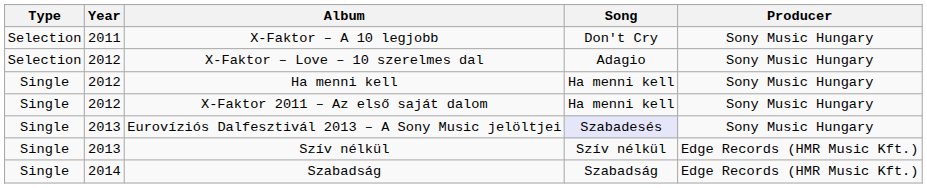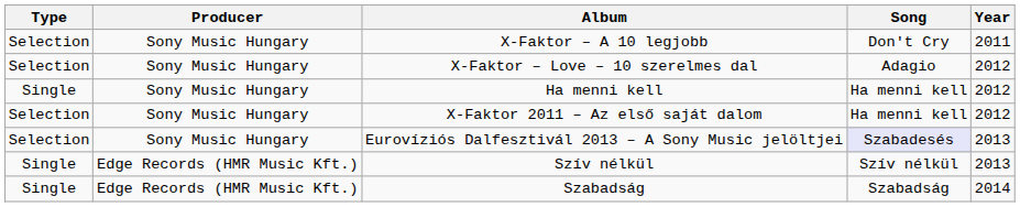 <table class="wikitable" style="text-align: center">
 <tr>
 <th>Type</th>
-<th>Year</th>
+<th>Producer</th>
 <th>Album</th>
 <th>Song</th>
-<th>Producer</th>
+<th>Year</th>
 </tr>
 <tr>
 <td>Selection</td>
-<td>2011</td>
+<td>Sony Music Hungary</td>
 <td>X-Faktor – A 10 legjobb</td>
 <td>Don't Cry</td>
-<td>Sony Music Hungary</td>
+<td>2011</td>
 </tr>
 <tr>
 <td>Selection</td>
-<td>2012</td>
+<td>Sony Music Hungary</td>
 <td>X-Faktor – Love – 10 szerelmes dal</td>
 <td>Adagio</td>
-<td>Sony Music Hungary</td>
+<td>2012</td>
 </tr>
 <tr>
 <td>Single</td>
-<td>2012</td>
+<td>Sony Music Hungary</td>
 <td>Ha menni kell</td>
 <td>Ha menni kell</td>
+<td>2012</td>
+</tr>
+<tr>
+<td>Selection</td>
 <td>Sony Music Hungary</td>
+<td>X-Faktor 2011 –  Az első saját dalom</td>
+<td>Ha menni kell</td>
+<td>2012</td>
+</tr>
+<tr>
+<td>Selection</td>
+<td>Sony Music Hungary</td>
+<td>Eurovíziós Dalfesztivál 2013 – A Sony Music jelöltjei</td>
+<td style="background: lavender;">Szabadesés</td>
+<td>2013</td>
 </tr>
 <tr>
 <td>Single</td>
-<td>2012</td>
-<td>X-Faktor 2011 –  Az első saját dalom</td>
-<td>Ha menni kell</td>
-<td>Sony Music Hungary</td>
+<td>Edge Records (HMR Music Kft.)</td>
+<td>Szív nélkül</td>
+<td>Szív nélkül</td>
+<td>2013</td>
 </tr>
 <tr>
 <td>Single</td>
-<td>2013</td>
-<td>Eurovíziós Dalfesztivál 2013 – A Sony Music jelöltjei</td>
-<td style="background: lavender;">Szabadesés</td>
-<td>Sony Music Hungary</td>
-</tr>
-<tr>
-<td>Single</td>
-<td>2013</td>
-<td>Szív nélkül</td>
-<td>Szív nélkül</td>
 <td>Edge Records (HMR Music Kft.)</td>
-</tr>
-<tr>
-<td>Single</td>
-<td>2014</td>
 <td>Szabadság</td>
 <td>Szabadság</td>
-<td>Edge Records (HMR Music Kft.)</td>
+<td>2014</td>
 </tr>
 </table>
